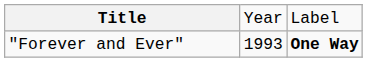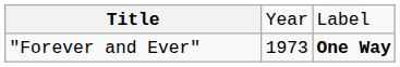 <table class="wikitable">
 <tr>
 <th style="width:14em;">Title</th>
 <td>Year</td>
 <td>Label</td>
 </tr>
 <tr>
 <td>"Forever and Ever"</td>
-<td>1993</td>
+<td>1973</td>
 <td><strong>One Way</strong></td>
 </tr>
 </table>
